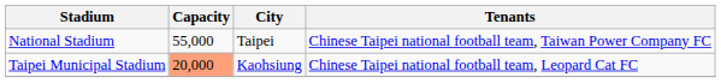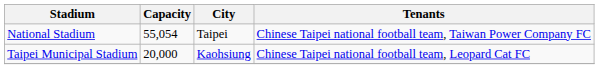 <table class="wikitable sortable">
 <tr>
 <th>Stadium</th>
 <th>Capacity</th>
 <th>City</th>
 <th>Tenants</th>
 </tr>
 <tr>
 <td><a href='#'>National Stadium</a></td>
-<td>55,000</td>
+<td>55,054</td>
 <td>Taipei</td>
 <td><a href='#'>Chinese Taipei national football team</a>, <a href='#'>Taiwan Power Company FC</a></td>
 </tr>
 <tr>
 <td><a href='#'>Taipei Municipal Stadium</a></td>
-<td style="background: lightsalmon;">20,000</td>
+<td>20,000</td>
 <td><a href='#'>Kaohsiung</a></td>
 <td><a href='#'>Chinese Taipei national football team</a>, <a href='#'>Leopard Cat FC</a></td>
 </tr>
 <tr>
 </tr>
 </table>
